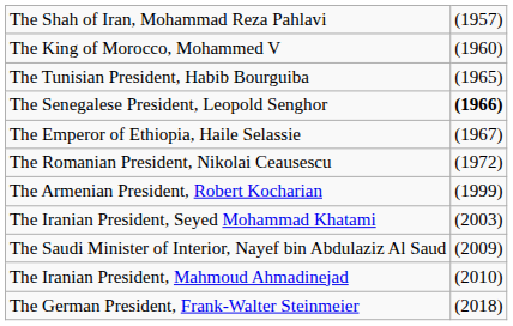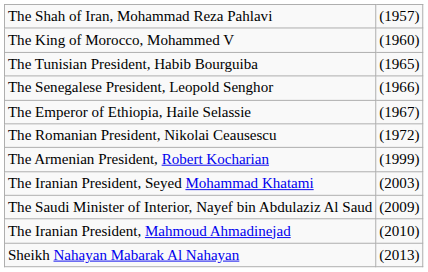 <table class="wikitable">
 <tr>
 <td>The Shah of Iran, Mohammad Reza Pahlavi</td>
 <td>(1957)</td>
 </tr>
 <tr>
 <td>The King of Morocco, Mohammed V</td>
 <td>(1960)</td>
 </tr>
 <tr>
 <td>The Tunisian President, Habib Bourguiba</td>
 <td>(1965)</td>
 </tr>
 <tr>
 <td>The Senegalese President, Leopold Senghor</td>
-<td><strong>(1966)</strong></td>
+<td>(1966)</td>
 </tr>
 <tr>
 <td>The Emperor of Ethiopia, Haile Selassie</td>
 <td>(1967)</td>
 </tr>
 <tr>
 <td>The Romanian President, Nikolai Ceausescu</td>
 <td>(1972)</td>
 </tr>
 <tr>
 <td>The Armenian President, <a href='#'>Robert Kocharian</a></td>
 <td>(1999)</td>
 </tr>
 <tr>
 <td>The Iranian President, Seyed <a href='#'>Mohammad Khatami</a></td>
 <td>(2003)</td>
 </tr>
 <tr>
 <td>The Saudi Minister of Interior, Nayef bin Abdulaziz Al Saud</td>
 <td>(2009)</td>
 </tr>
 <tr>
 <td>The Iranian President, <a href='#'>Mahmoud Ahmadinejad</a></td>
 <td>(2010)</td>
 </tr>
 <tr>
-<td>The German President, <a href='#'>Frank-Walter Steinmeier</a></td>
-<td>(2018)</td>
+<td>Sheikh <a href='#'>Nahayan Mabarak Al Nahayan</a></td>
+<td>(2013)</td>
 </tr>
 </table>
